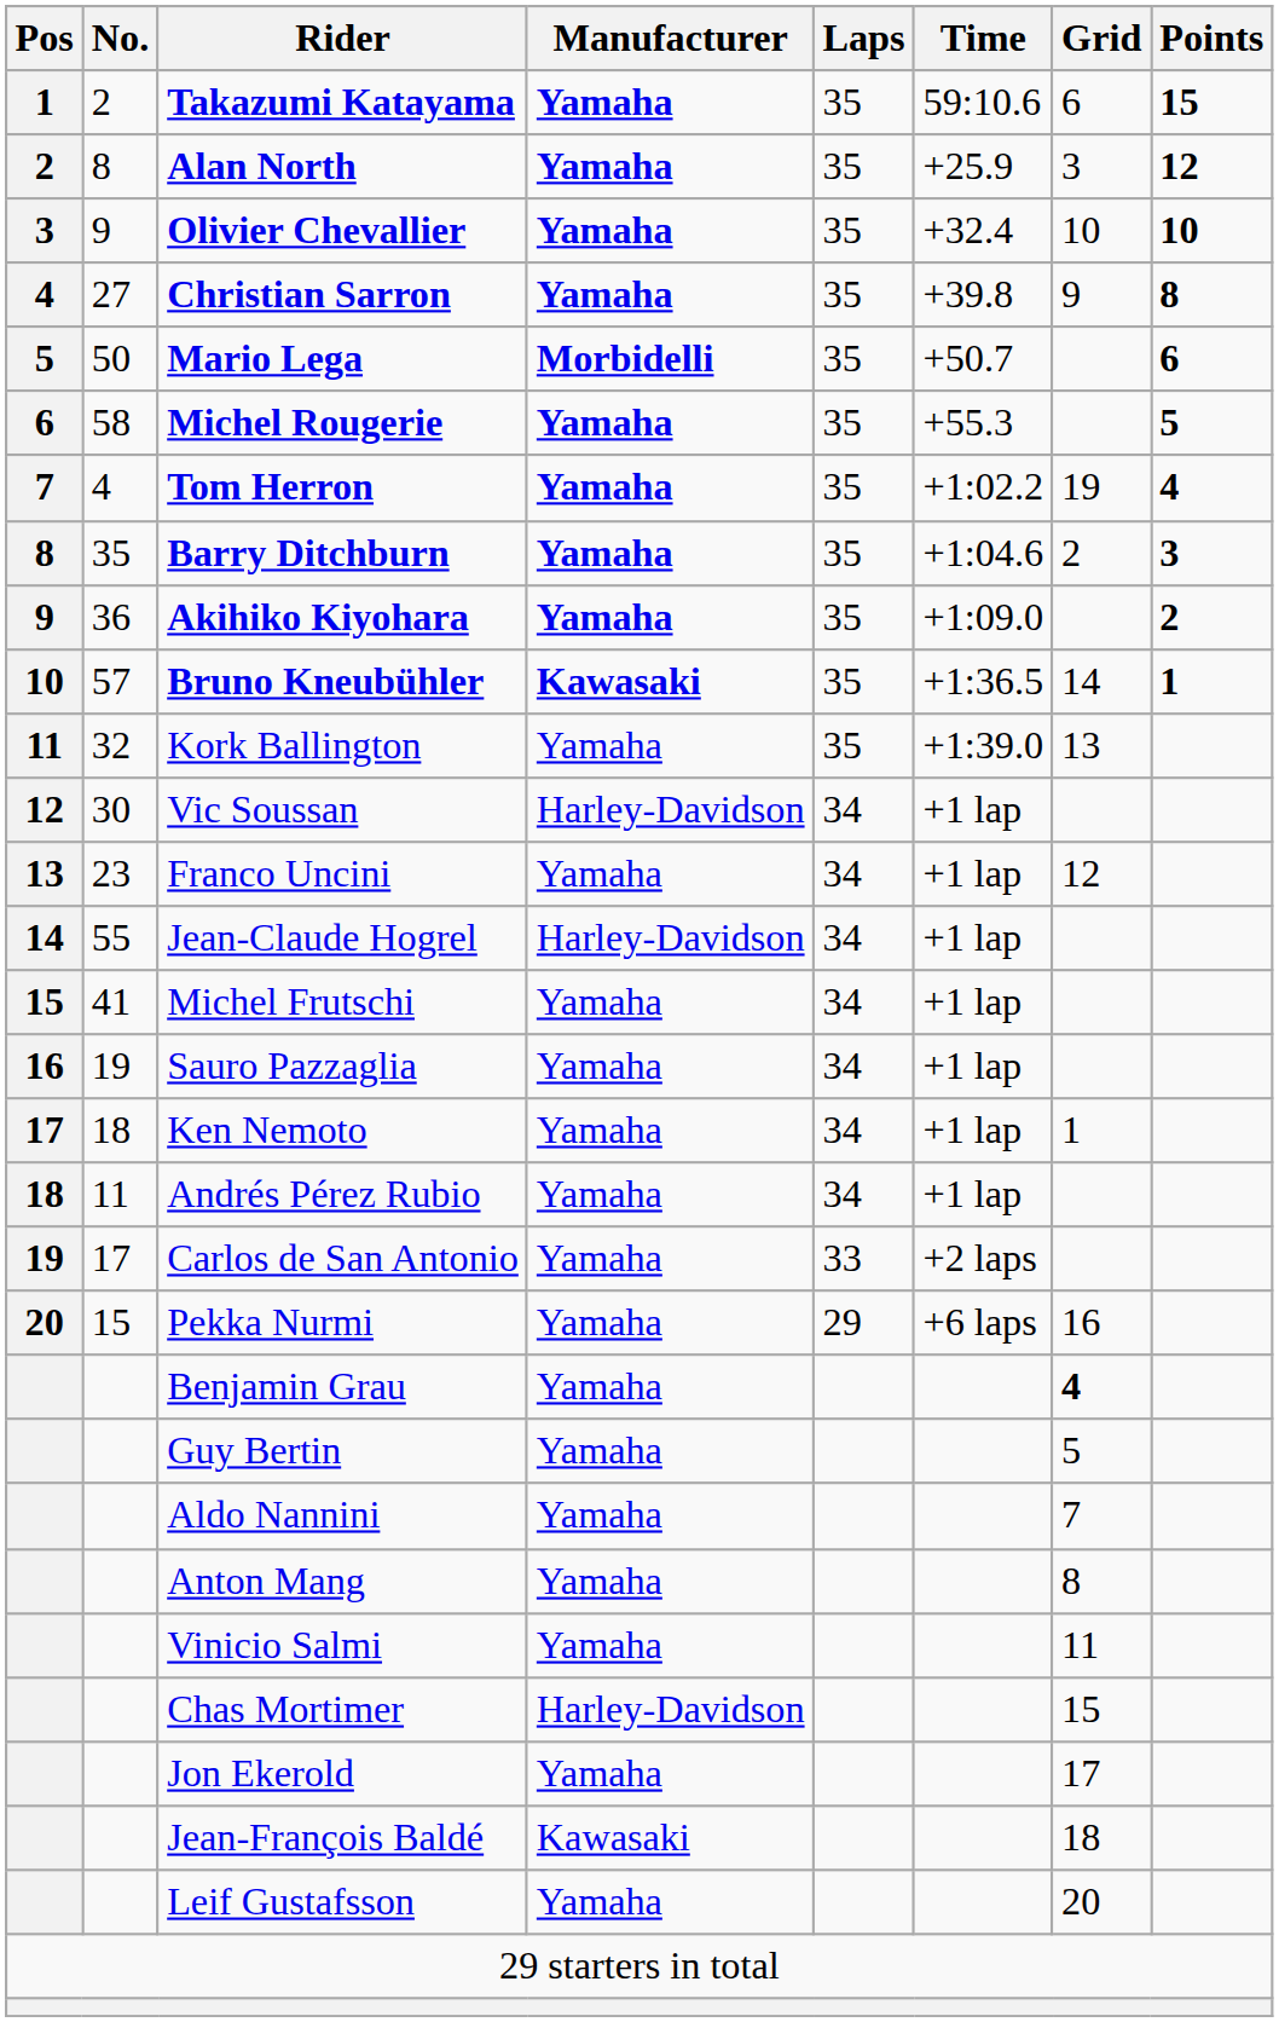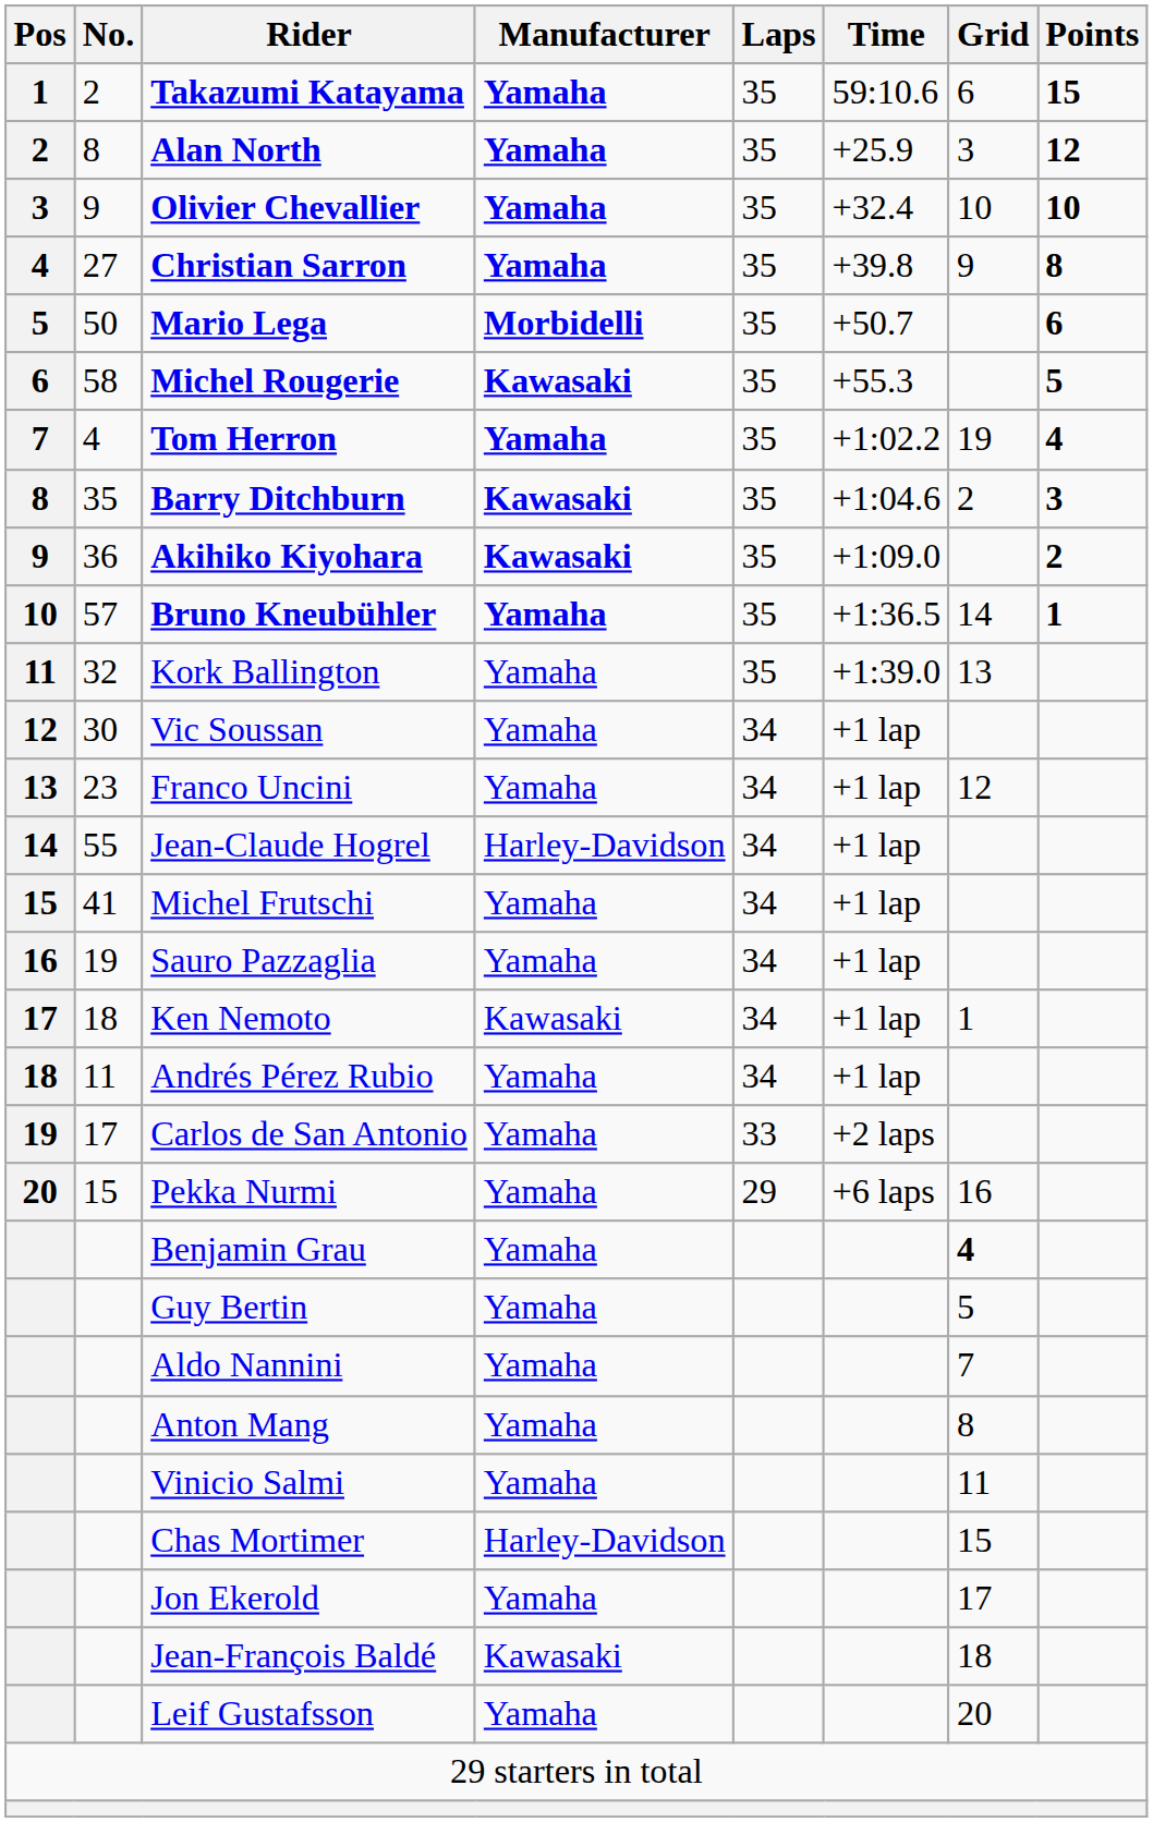 <table class="wikitable" style="font-size: 95%;">
 <tr>
 <th>Pos</th>
 <th>No.</th>
 <th>Rider</th>
 <th>Manufacturer</th>
 <th>Laps</th>
 <th>Time</th>
 <th>Grid</th>
 <th>Points</th>
 </tr>
 <tr>
 <th>1</th>
 <td>2</td>
 <td> <strong><a href='#'>Takazumi Katayama</a></strong></td>
 <td><strong><a href='#'>Yamaha</a></strong></td>
 <td>35</td>
 <td>59:10.6</td>
 <td>6</td>
 <td><strong>15</strong></td>
 </tr>
 <tr>
 <th>2</th>
 <td>8</td>
 <td> <strong><a href='#'>Alan North</a></strong></td>
 <td><strong><a href='#'>Yamaha</a></strong></td>
 <td>35</td>
 <td>+25.9</td>
 <td>3</td>
 <td><strong>12</strong></td>
 </tr>
 <tr>
 <th>3</th>
 <td>9</td>
 <td> <strong><a href='#'>Olivier Chevallier</a></strong></td>
 <td><strong><a href='#'>Yamaha</a></strong></td>
 <td>35</td>
 <td>+32.4</td>
 <td>10</td>
 <td><strong>10</strong></td>
 </tr>
 <tr>
 <th>4</th>
 <td>27</td>
 <td> <strong><a href='#'>Christian Sarron</a></strong></td>
 <td><strong><a href='#'>Yamaha</a></strong></td>
 <td>35</td>
 <td>+39.8</td>
 <td>9</td>
 <td><strong>8</strong></td>
 </tr>
 <tr>
 <th>5</th>
 <td>50</td>
 <td> <strong><a href='#'>Mario Lega</a></strong></td>
 <td><strong><a href='#'>Morbidelli</a></strong></td>
 <td>35</td>
 <td>+50.7</td>
 <td></td>
 <td><strong>6</strong></td>
 </tr>
 <tr>
 <th>6</th>
 <td>58</td>
 <td> <strong><a href='#'>Michel Rougerie</a></strong></td>
-<td><strong><a href='#'>Yamaha</a></strong></td>
+<td><strong><a href='#'>Kawasaki</a></strong></td>
 <td>35</td>
 <td>+55.3</td>
 <td></td>
 <td><strong>5</strong></td>
 </tr>
 <tr>
 <th>7</th>
 <td>4</td>
 <td> <strong><a href='#'>Tom Herron</a></strong></td>
 <td><strong><a href='#'>Yamaha</a></strong></td>
 <td>35</td>
 <td>+1:02.2</td>
 <td>19</td>
 <td><strong>4</strong></td>
 </tr>
 <tr>
 <th>8</th>
 <td>35</td>
 <td> <strong><a href='#'>Barry Ditchburn</a></strong></td>
-<td><strong><a href='#'>Yamaha</a></strong></td>
+<td><strong><a href='#'>Kawasaki</a></strong></td>
 <td>35</td>
 <td>+1:04.6</td>
 <td>2</td>
 <td><strong>3</strong></td>
 </tr>
 <tr>
 <th>9</th>
 <td>36</td>
 <td> <strong><a href='#'>Akihiko Kiyohara</a></strong></td>
-<td><strong><a href='#'>Yamaha</a></strong></td>
+<td><strong><a href='#'>Kawasaki</a></strong></td>
 <td>35</td>
 <td>+1:09.0</td>
 <td></td>
 <td><strong>2</strong></td>
 </tr>
 <tr>
 <th>10</th>
 <td>57</td>
 <td> <strong><a href='#'>Bruno Kneubühler</a></strong></td>
-<td><strong><a href='#'>Kawasaki</a></strong></td>
+<td><strong><a href='#'>Yamaha</a></strong></td>
 <td>35</td>
 <td>+1:36.5</td>
 <td>14</td>
 <td><strong>1</strong></td>
 </tr>
 <tr>
 <th>11</th>
 <td>32</td>
 <td> <a href='#'>Kork Ballington</a></td>
 <td><a href='#'>Yamaha</a></td>
 <td>35</td>
 <td>+1:39.0</td>
 <td>13</td>
 <td></td>
 </tr>
 <tr>
 <th>12</th>
 <td>30</td>
 <td> <a href='#'>Vic Soussan</a></td>
-<td><a href='#'>Harley-Davidson</a></td>
+<td><a href='#'>Yamaha</a></td>
 <td>34</td>
 <td>+1 lap</td>
 <td></td>
 <td></td>
 </tr>
 <tr>
 <th>13</th>
 <td>23</td>
 <td> <a href='#'>Franco Uncini</a></td>
 <td><a href='#'>Yamaha</a></td>
 <td>34</td>
 <td>+1 lap</td>
 <td>12</td>
 <td></td>
 </tr>
 <tr>
 <th>14</th>
 <td>55</td>
 <td> <a href='#'>Jean-Claude Hogrel</a></td>
 <td><a href='#'>Harley-Davidson</a></td>
 <td>34</td>
 <td>+1 lap</td>
 <td></td>
 <td></td>
 </tr>
 <tr>
 <th>15</th>
 <td>41</td>
 <td> <a href='#'>Michel Frutschi</a></td>
 <td><a href='#'>Yamaha</a></td>
 <td>34</td>
 <td>+1 lap</td>
 <td></td>
 <td></td>
 </tr>
 <tr>
 <th>16</th>
 <td>19</td>
 <td> <a href='#'>Sauro Pazzaglia</a></td>
 <td><a href='#'>Yamaha</a></td>
 <td>34</td>
 <td>+1 lap</td>
 <td></td>
 <td></td>
 </tr>
 <tr>
 <th>17</th>
 <td>18</td>
 <td> <a href='#'>Ken Nemoto</a></td>
-<td><a href='#'>Yamaha</a></td>
+<td><a href='#'>Kawasaki</a></td>
 <td>34</td>
 <td>+1 lap</td>
 <td>1</td>
 <td></td>
 </tr>
 <tr>
 <th>18</th>
 <td>11</td>
 <td> <a href='#'>Andrés Pérez Rubio</a></td>
 <td><a href='#'>Yamaha</a></td>
 <td>34</td>
 <td>+1 lap</td>
 <td></td>
 <td></td>
 </tr>
 <tr>
 <th>19</th>
 <td>17</td>
 <td> <a href='#'>Carlos de San Antonio</a></td>
 <td><a href='#'>Yamaha</a></td>
 <td>33</td>
 <td>+2 laps</td>
 <td></td>
 <td></td>
 </tr>
 <tr>
 <th>20</th>
 <td>15</td>
 <td> <a href='#'>Pekka Nurmi</a></td>
 <td><a href='#'>Yamaha</a></td>
 <td>29</td>
 <td>+6 laps</td>
 <td>16</td>
 <td></td>
 </tr>
 <tr>
 <th></th>
 <td></td>
 <td> <a href='#'>Benjamin Grau</a></td>
 <td><a href='#'>Yamaha</a></td>
 <td></td>
 <td></td>
 <td><strong>4</strong></td>
 <td></td>
 </tr>
 <tr>
 <th></th>
 <td></td>
 <td> <a href='#'>Guy Bertin</a></td>
 <td><a href='#'>Yamaha</a></td>
 <td></td>
 <td></td>
 <td>5</td>
 <td></td>
 </tr>
 <tr>
 <th></th>
 <td></td>
 <td> <a href='#'>Aldo Nannini</a></td>
 <td><a href='#'>Yamaha</a></td>
 <td></td>
 <td></td>
 <td>7</td>
 <td></td>
 </tr>
 <tr>
 <th></th>
 <td></td>
 <td> <a href='#'>Anton Mang</a></td>
 <td><a href='#'>Yamaha</a></td>
 <td></td>
 <td></td>
 <td>8</td>
 <td></td>
 </tr>
 <tr>
 <th></th>
 <td></td>
 <td> <a href='#'>Vinicio Salmi</a></td>
 <td><a href='#'>Yamaha</a></td>
 <td></td>
 <td></td>
 <td>11</td>
 <td></td>
 </tr>
 <tr>
 <th></th>
 <td></td>
 <td> <a href='#'>Chas Mortimer</a></td>
 <td><a href='#'>Harley-Davidson</a></td>
 <td></td>
 <td></td>
 <td>15</td>
 <td></td>
 </tr>
 <tr>
 <th></th>
 <td></td>
 <td> <a href='#'>Jon Ekerold</a></td>
 <td><a href='#'>Yamaha</a></td>
 <td></td>
 <td></td>
 <td>17</td>
 <td></td>
 </tr>
 <tr>
 <th></th>
 <td></td>
 <td> <a href='#'>Jean-François Baldé</a></td>
 <td><a href='#'>Kawasaki</a></td>
 <td></td>
 <td></td>
 <td>18</td>
 <td></td>
 </tr>
 <tr>
 <th></th>
 <td></td>
 <td> <a href='#'>Leif Gustafsson</a></td>
 <td><a href='#'>Yamaha</a></td>
 <td></td>
 <td></td>
 <td>20</td>
 <td></td>
 </tr>
 <tr>
 <td colspan=8 align=center>29 starters in total</td>
 </tr>
 <tr>
 <th colspan=8></th>
 </tr>
 </table>
